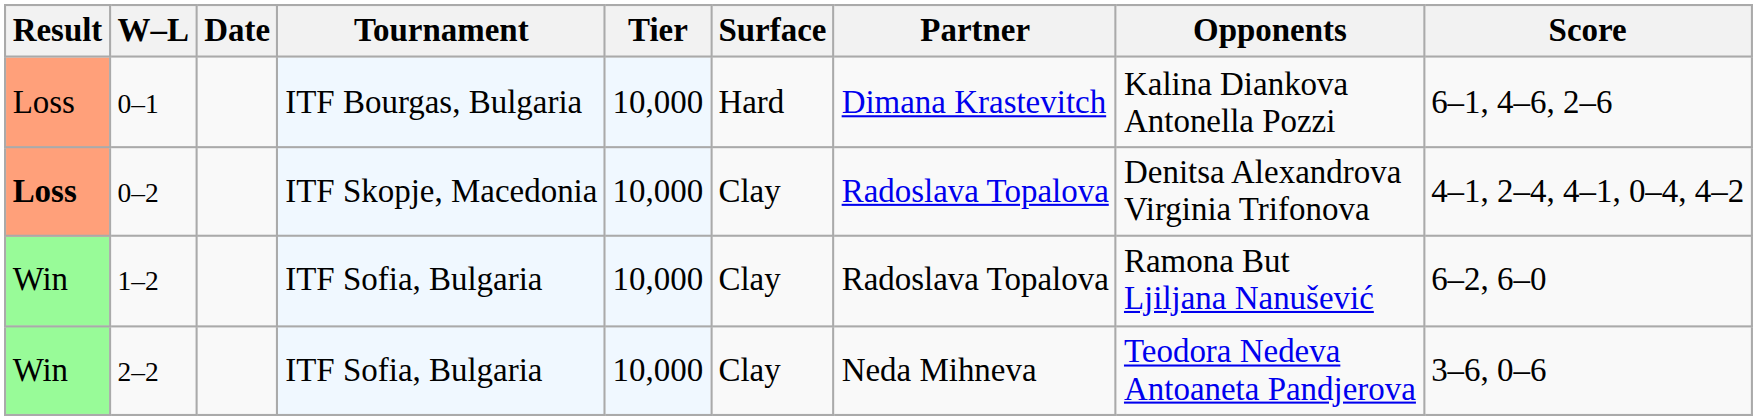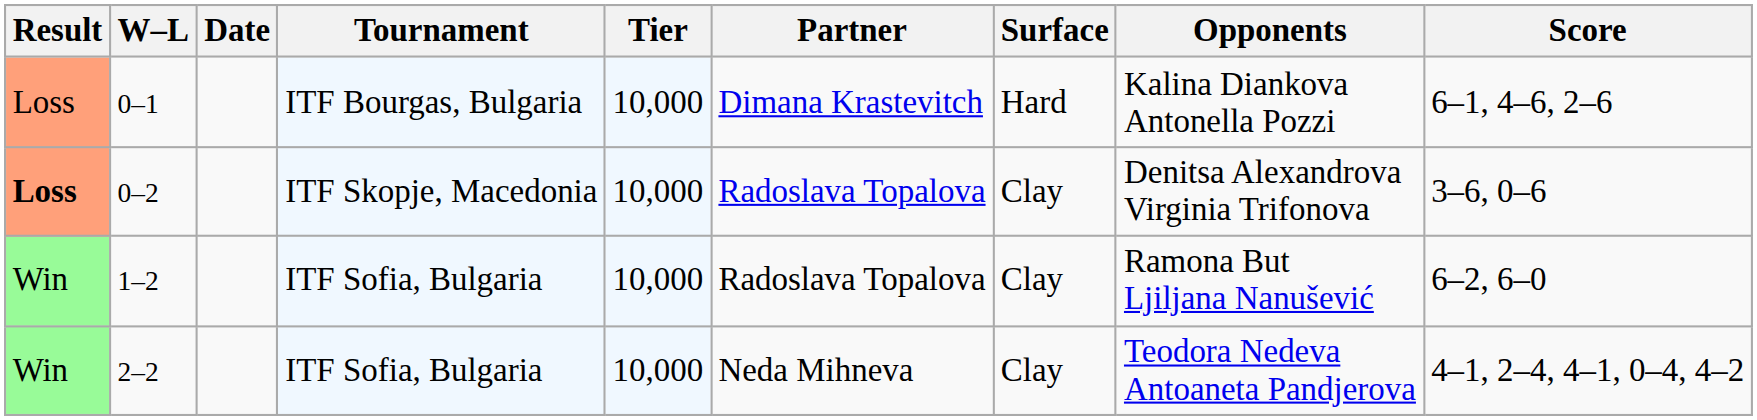 <table class="sortable wikitable">
 <tr>
 <th>Result</th>
 <th class="unsortable">W–L</th>
 <th>Date</th>
 <th>Tournament</th>
 <th>Tier</th>
+<th>Partner</th>
 <th>Surface</th>
-<th>Partner</th>
 <th>Opponents</th>
 <th class="unsortable">Score</th>
 </tr>
 <tr>
 <td style="background:#ffa07a;">Loss</td>
 <td><small>0–1</small></td>
 <td></td>
 <td style="background:#f0f8ff;">ITF Bourgas, Bulgaria</td>
 <td style="background:#f0f8ff;">10,000</td>
+<td> <a href='#'>Dimana Krastevitch</a></td>
 <td>Hard</td>
-<td> <a href='#'>Dimana Krastevitch</a></td>
 <td> Kalina Diankova<br> Antonella Pozzi</td>
 <td>6–1, 4–6, 2–6</td>
 </tr>
 <tr>
 <td style="background:#ffa07a;"><strong>Loss</strong></td>
 <td><small>0–2</small></td>
 <td></td>
 <td style="background:#f0f8ff;">ITF Skopje, Macedonia</td>
 <td style="background:#f0f8ff;">10,000</td>
+<td> <a href='#'>Radoslava Topalova</a></td>
 <td>Clay</td>
-<td> <a href='#'>Radoslava Topalova</a></td>
 <td> Denitsa Alexandrova <br>  Virginia Trifonova</td>
-<td>4–1, 2–4, 4–1, 0–4, 4–2</td>
+<td>3–6, 0–6</td>
 </tr>
 <tr>
 <td style="background:#98fb98;">Win</td>
 <td><small>1–2</small></td>
 <td></td>
 <td style="background:#f0f8ff;">ITF Sofia, Bulgaria</td>
 <td style="background:#f0f8ff;">10,000</td>
+<td> Radoslava Topalova</td>
 <td>Clay</td>
-<td> Radoslava Topalova</td>
 <td> Ramona But <br>  <a href='#'>Ljiljana Nanušević</a></td>
 <td>6–2, 6–0</td>
 </tr>
 <tr>
 <td style="background:#98fb98;">Win</td>
 <td><small>2–2</small></td>
 <td></td>
 <td style="background:#f0f8ff;">ITF Sofia, Bulgaria</td>
 <td style="background:#f0f8ff;">10,000</td>
+<td> Neda Mihneva</td>
 <td>Clay</td>
-<td> Neda Mihneva</td>
 <td> <a href='#'>Teodora Nedeva</a> <br>  <a href='#'>Antoaneta Pandjerova</a></td>
-<td>3–6, 0–6</td>
+<td>4–1, 2–4, 4–1, 0–4, 4–2</td>
 </tr>
 </table>
